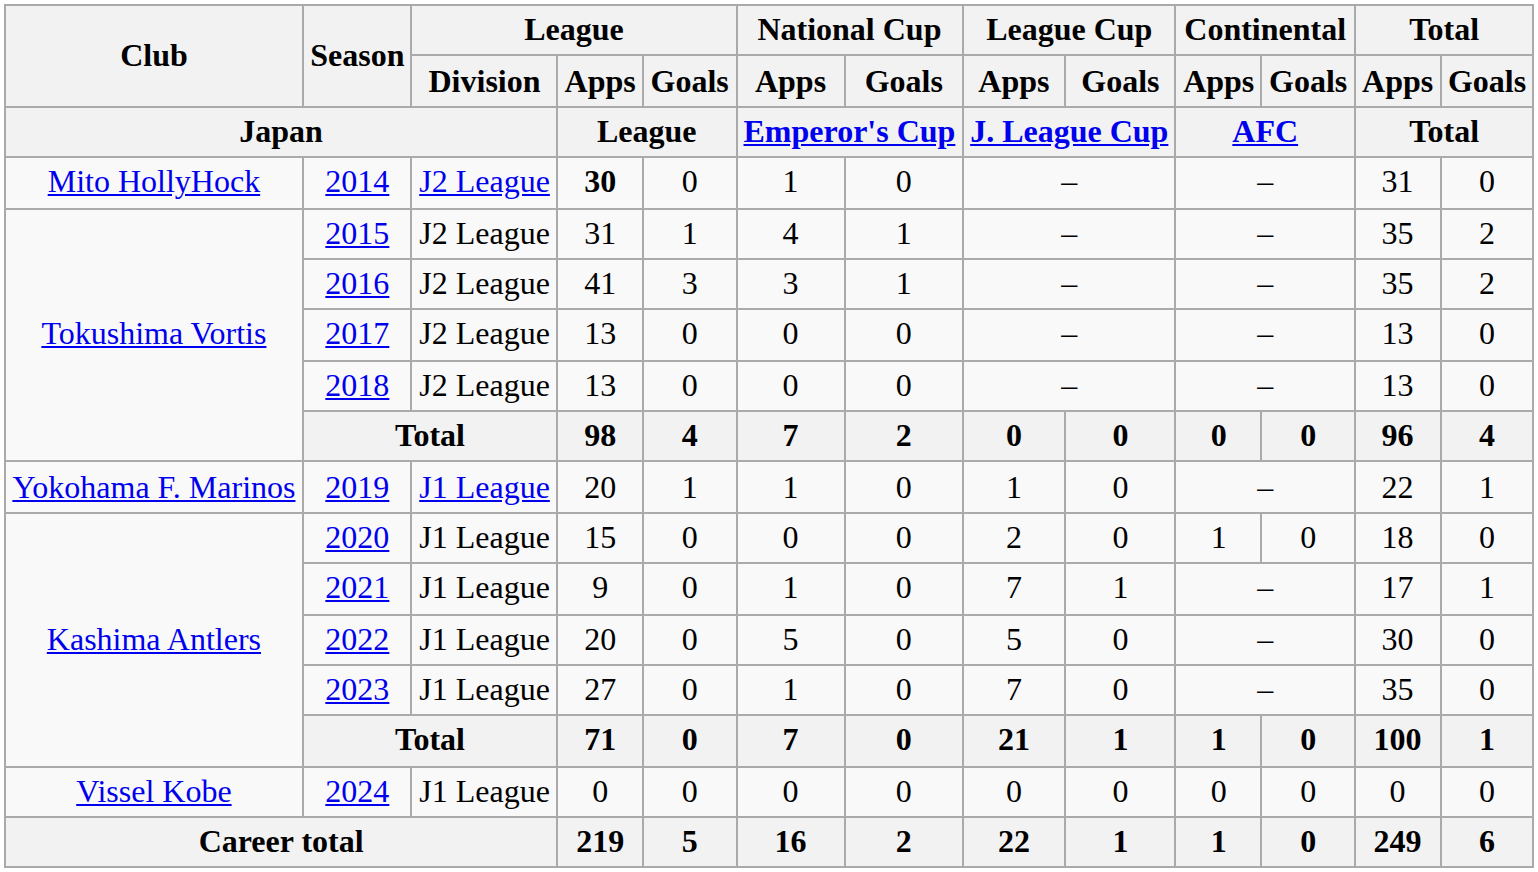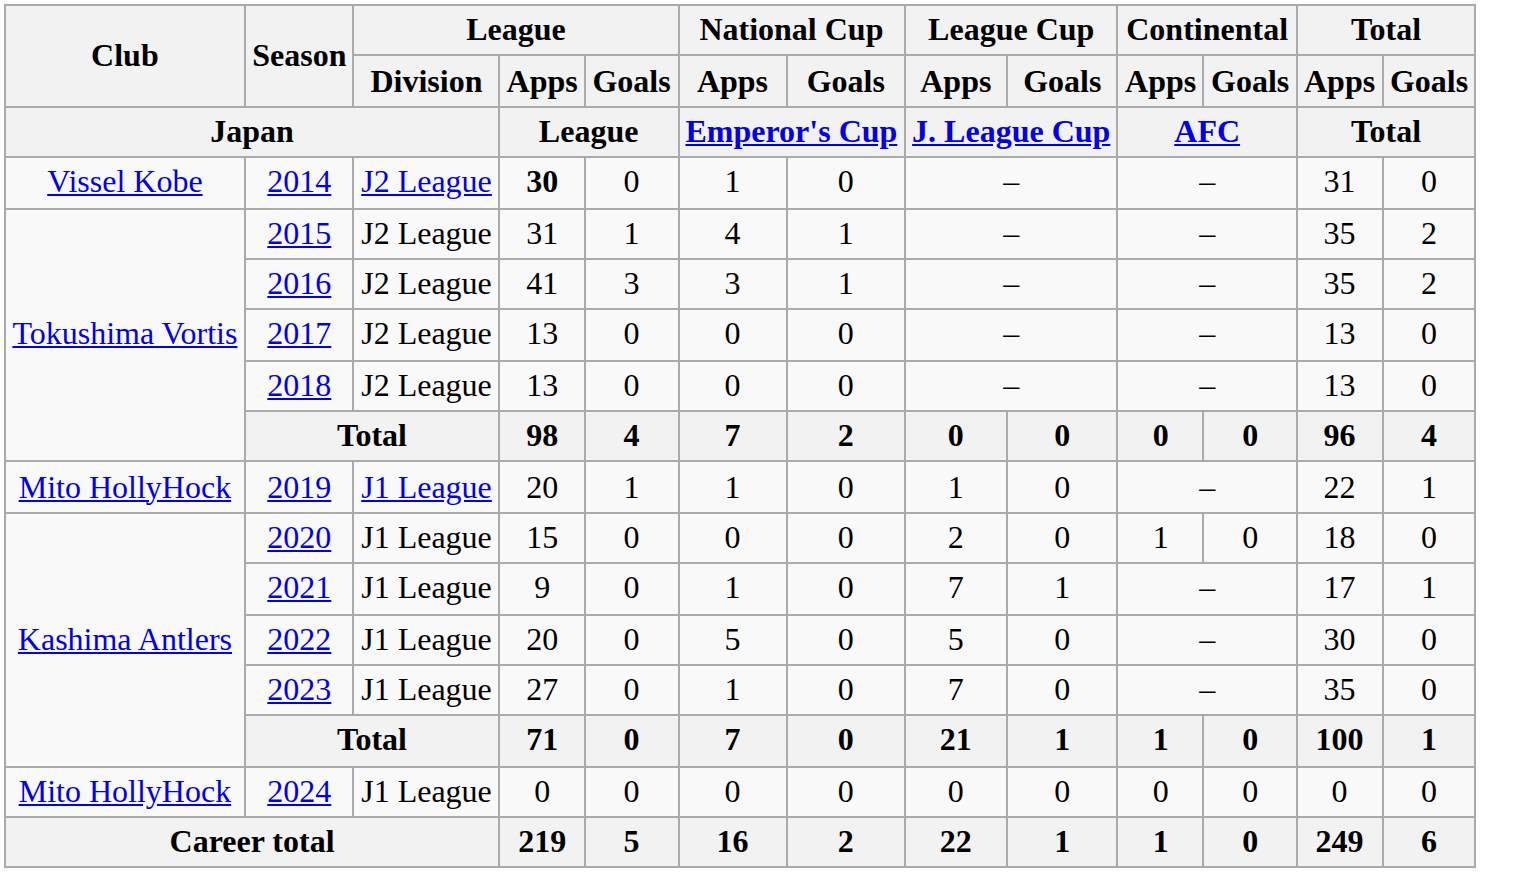 <table class="wikitable" style="text-align:center">
 <tr>
 <th rowspan=2>Club</th>
 <th rowspan=2>Season</th>
 <th colspan=3>League</th>
 <th colspan=2>National Cup</th>
 <th colspan=2>League Cup</th>
 <th colspan=2>Continental</th>
 <th colspan=2>Total</th>
 </tr>
 <tr>
 <th>Division</th>
 <th>Apps</th>
 <th>Goals</th>
 <th>Apps</th>
 <th>Goals</th>
 <th>Apps</th>
 <th>Goals</th>
 <th>Apps</th>
 <th>Goals</th>
 <th>Apps</th>
 <th>Goals</th>
 </tr>
 <tr>
 <th colspan=3>Japan</th>
 <th colspan=2>League</th>
 <th colspan=2><a href='#'>Emperor's Cup</a></th>
 <th colspan=2><a href='#'>J. League Cup</a></th>
 <th colspan=2><a href='#'>AFC</a></th>
 <th colspan=2>Total</th>
 </tr>
 <tr>
-<td><a href='#'>Mito HollyHock</a></td>
+<td><a href='#'>Vissel Kobe</a></td>
 <td><a href='#'>2014</a></td>
 <td><a href='#'>J2 League</a></td>
 <td><strong>30</strong></td>
 <td>0</td>
 <td>1</td>
 <td>0</td>
 <td colspan="2">–</td>
 <td colspan="2">–</td>
 <td>31</td>
 <td>0</td>
 </tr>
 <tr>
 <td rowspan="5"><a href='#'>Tokushima Vortis</a></td>
 <td><a href='#'>2015</a></td>
 <td>J2 League</td>
 <td>31</td>
 <td>1</td>
 <td>4</td>
 <td>1</td>
 <td colspan="2">–</td>
 <td colspan="2">–</td>
 <td>35</td>
 <td>2</td>
 </tr>
 <tr>
 <td><a href='#'>2016</a></td>
 <td>J2 League</td>
 <td>41</td>
 <td>3</td>
 <td>3</td>
 <td>1</td>
 <td colspan="2">–</td>
 <td colspan="2">–</td>
 <td>35</td>
 <td>2</td>
 </tr>
 <tr>
 <td><a href='#'>2017</a></td>
 <td>J2 League</td>
 <td>13</td>
 <td>0</td>
 <td>0</td>
 <td>0</td>
 <td colspan="2">–</td>
 <td colspan="2">–</td>
 <td>13</td>
 <td>0</td>
 </tr>
 <tr>
 <td><a href='#'>2018</a></td>
 <td>J2 League</td>
 <td>13</td>
 <td>0</td>
 <td>0</td>
 <td>0</td>
 <td colspan="2">–</td>
 <td colspan="2">–</td>
 <td>13</td>
 <td>0</td>
 </tr>
 <tr>
 <th colspan="2">Total</th>
 <th>98</th>
 <th>4</th>
 <th>7</th>
 <th>2</th>
 <th>0</th>
 <th>0</th>
 <th>0</th>
 <th>0</th>
 <th>96</th>
 <th>4</th>
 </tr>
 <tr>
-<td><a href='#'>Yokohama F. Marinos</a></td>
+<td><a href='#'>Mito HollyHock</a></td>
 <td><a href='#'>2019</a></td>
 <td><a href='#'>J1 League</a></td>
 <td>20</td>
 <td>1</td>
 <td>1</td>
 <td>0</td>
 <td>1</td>
 <td>0</td>
 <td colspan="2">–</td>
 <td>22</td>
 <td>1</td>
 </tr>
 <tr>
 <td rowspan="5"><a href='#'>Kashima Antlers</a></td>
 <td><a href='#'>2020</a></td>
 <td>J1 League</td>
 <td>15</td>
 <td>0</td>
 <td>0</td>
 <td>0</td>
 <td>2</td>
 <td>0</td>
 <td>1</td>
 <td>0</td>
 <td>18</td>
 <td>0</td>
 </tr>
 <tr>
 <td><a href='#'>2021</a></td>
 <td>J1 League</td>
 <td>9</td>
 <td>0</td>
 <td>1</td>
 <td>0</td>
 <td>7</td>
 <td>1</td>
 <td colspan="2">–</td>
 <td>17</td>
 <td>1</td>
 </tr>
 <tr>
 <td><a href='#'>2022</a></td>
 <td>J1 League</td>
 <td>20</td>
 <td>0</td>
 <td>5</td>
 <td>0</td>
 <td>5</td>
 <td>0</td>
 <td colspan="2">–</td>
 <td>30</td>
 <td>0</td>
 </tr>
 <tr>
 <td><a href='#'>2023</a></td>
 <td>J1 League</td>
 <td>27</td>
 <td>0</td>
 <td>1</td>
 <td>0</td>
 <td>7</td>
 <td>0</td>
 <td colspan="2">–</td>
 <td>35</td>
 <td>0</td>
 </tr>
 <tr>
 <th colspan="2">Total</th>
 <th>71</th>
 <th>0</th>
 <th>7</th>
 <th>0</th>
 <th>21</th>
 <th>1</th>
 <th>1</th>
 <th>0</th>
 <th>100</th>
 <th>1</th>
 </tr>
 <tr>
-<td><a href='#'>Vissel Kobe</a></td>
+<td><a href='#'>Mito HollyHock</a></td>
 <td><a href='#'>2024</a></td>
 <td>J1 League</td>
 <td>0</td>
 <td>0</td>
 <td>0</td>
 <td>0</td>
 <td>0</td>
 <td>0</td>
 <td>0</td>
 <td>0</td>
 <td>0</td>
 <td>0</td>
 </tr>
 <tr>
 <th colspan=3>Career total</th>
 <th>219</th>
 <th>5</th>
 <th>16</th>
 <th>2</th>
 <th>22</th>
 <th>1</th>
 <th>1</th>
 <th>0</th>
 <th>249</th>
 <th>6</th>
 </tr>
 </table>
